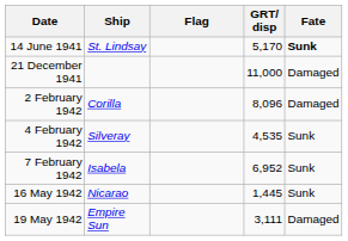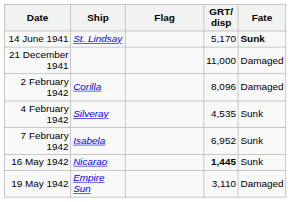 <table class="wikitable sortable">
 <tr>
 <th width="100px">Date</th>
 <th width="80px">Ship</th>
 <th width="120px">Flag</th>
 <th width="25px">GRT/<br>disp</th>
 <th width="50px">Fate</th>
 </tr>
 <tr>
 <td align="right">14 June 1941</td>
 <td align="left"><a href='#'><em>St. Lindsay</em></a></td>
 <td align="left"></td>
 <td align="right">5,170</td>
 <td align="left"><strong>Sunk</strong></td>
 </tr>
 <tr>
 <td align="right">21 December 1941</td>
 <td align="left"></td>
 <td align="left"></td>
 <td align="right">11,000</td>
 <td align="left">Damaged</td>
 </tr>
 <tr>
 <td align="right">2 February 1942</td>
 <td align="left"><a href='#'><em>Corilla</em></a></td>
 <td align="left"></td>
 <td align="right">8,096</td>
 <td align="left">Damaged</td>
 </tr>
 <tr>
 <td align="right">4 February 1942</td>
 <td align="left"><a href='#'><em>Silveray</em></a></td>
 <td align="left"></td>
 <td align="right">4,535</td>
 <td align="left">Sunk</td>
 </tr>
 <tr>
 <td align="right">7 February 1942</td>
 <td align="left"><a href='#'><em>Isabela</em></a></td>
 <td align="left"></td>
 <td align="right">6,952</td>
 <td align="left">Sunk</td>
 </tr>
 <tr>
 <td align="right">16 May 1942</td>
 <td align="left"><a href='#'><em>Nicarao</em></a></td>
 <td align="left"></td>
-<td align="right">1,445</td>
+<td align="right"><strong>1,445</strong></td>
 <td align="left">Sunk</td>
 </tr>
 <tr>
 <td align="right">19 May 1942</td>
 <td align="left"><a href='#'><em>Empire Sun</em></a></td>
 <td align="left"></td>
-<td align="right">3,111</td>
+<td align="right">3,110</td>
 <td align="left">Damaged</td>
 </tr>
 </table>
